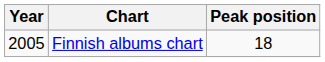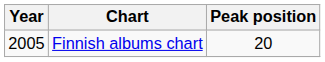 <table class="wikitable">
 <tr>
 <th>Year</th>
 <th>Chart</th>
 <th>Peak position</th>
 </tr>
 <tr>
 <td rowspan="7">2005</td>
 <td><a href='#'>Finnish albums chart</a></td>
-<td align="center">18</td>
+<td align="center">20</td>
 </tr>
 <tr>
 </tr>
 </table>
